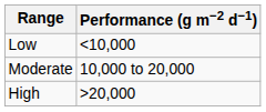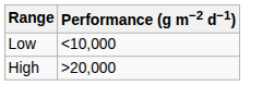 <table class="wikitable">
 <tr>
 <th>Range</th>
 <th>Performance (g m<sup>−2</sup> d<sup>−1</sup>)</th>
 </tr>
 <tr>
 <td>Low</td>
 <td><10,000</td>
 </tr>
 <tr>
-<td>Moderate</td>
-<td>10,000 to 20,000</td>
-</tr>
-<tr>
 <td>High</td>
 <td>>20,000</td>
 </tr>
 </table>
